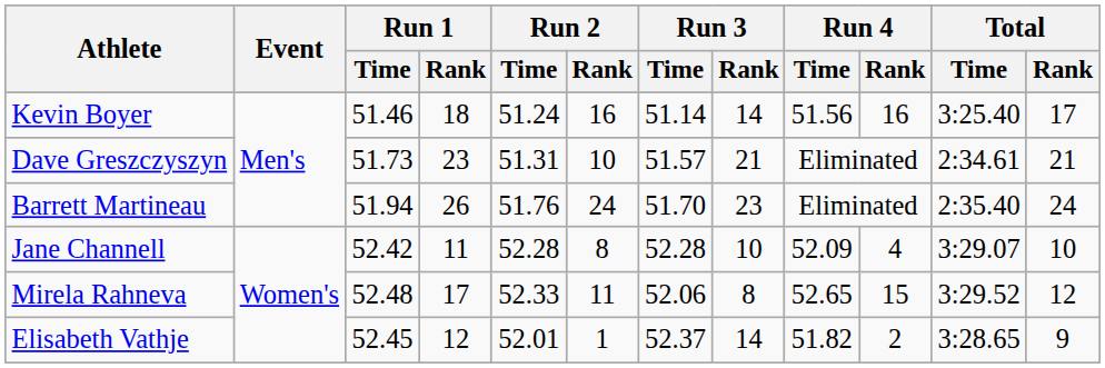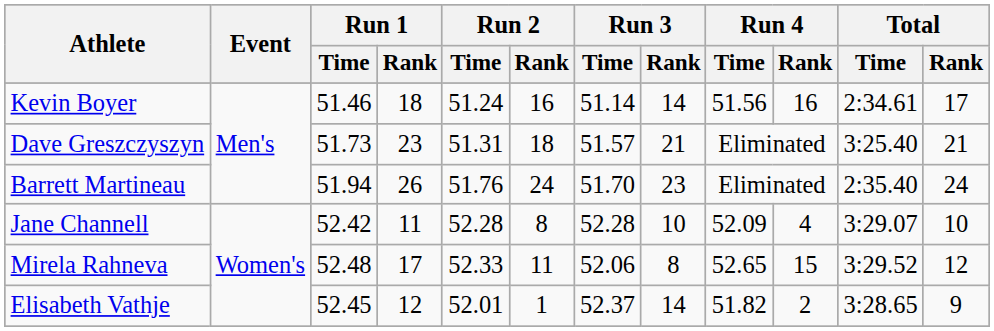 <table class="wikitable" style="font-size:90%">
 <tr>
 <th rowspan="2">Athlete</th>
 <th rowspan="2">Event</th>
 <th colspan="2">Run 1</th>
 <th colspan="2">Run 2</th>
 <th colspan="2">Run 3</th>
 <th colspan="2">Run 4</th>
 <th colspan="2">Total</th>
 </tr>
 <tr style="font-size:95%">
 <th>Time</th>
 <th>Rank</th>
 <th>Time</th>
 <th>Rank</th>
 <th>Time</th>
 <th>Rank</th>
 <th>Time</th>
 <th>Rank</th>
 <th>Time</th>
 <th>Rank</th>
 </tr>
 <tr align=center>
 <td align=left><a href='#'>Kevin Boyer</a></td>
 <td align=left rowspan=3><a href='#'>Men's</a></td>
 <td>51.46</td>
 <td>18</td>
 <td>51.24</td>
 <td>16</td>
 <td>51.14</td>
 <td>14</td>
 <td>51.56</td>
 <td>16</td>
-<td>3:25.40</td>
+<td>2:34.61</td>
 <td>17</td>
 </tr>
 <tr align=center>
 <td align=left><a href='#'>Dave Greszczyszyn</a></td>
 <td>51.73</td>
 <td>23</td>
 <td>51.31</td>
-<td>10</td>
+<td>18</td>
 <td>51.57</td>
 <td>21</td>
 <td colspan=2>Eliminated</td>
-<td>2:34.61</td>
+<td>3:25.40</td>
 <td>21</td>
 </tr>
 <tr align=center>
 <td align=left><a href='#'>Barrett Martineau</a></td>
 <td>51.94</td>
 <td>26</td>
 <td>51.76</td>
 <td>24</td>
 <td>51.70</td>
 <td>23</td>
 <td colspan=2>Eliminated</td>
 <td>2:35.40</td>
 <td>24</td>
 </tr>
 <tr align=center>
 <td align=left><a href='#'>Jane Channell</a></td>
 <td align=left rowspan=3><a href='#'>Women's</a></td>
 <td>52.42</td>
 <td>11</td>
 <td>52.28</td>
 <td>8</td>
 <td>52.28</td>
 <td>10</td>
 <td>52.09</td>
 <td>4</td>
 <td>3:29.07</td>
 <td>10</td>
 </tr>
 <tr align=center>
 <td align=left><a href='#'>Mirela Rahneva</a></td>
 <td>52.48</td>
 <td>17</td>
 <td>52.33</td>
 <td>11</td>
 <td>52.06</td>
 <td>8</td>
 <td>52.65</td>
 <td>15</td>
 <td>3:29.52</td>
 <td>12</td>
 </tr>
 <tr align=center>
 <td align=left><a href='#'>Elisabeth Vathje</a></td>
 <td>52.45</td>
 <td>12</td>
 <td>52.01</td>
 <td>1</td>
 <td>52.37</td>
 <td>14</td>
 <td>51.82</td>
 <td>2</td>
 <td>3:28.65</td>
 <td>9</td>
 </tr>
 </table>
